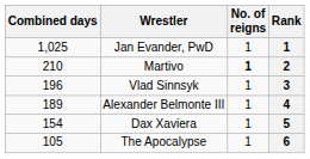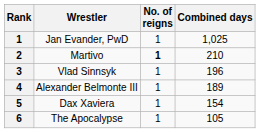 <table class="wikitable sortable" style="text-align: center">
 <tr>
-<th>Combined days</th>
+<th>Rank</th>
 <th>Wrestler</th>
 <th>No. of<br>reigns</th>
-<th>Rank</th>
+<th>Combined days</th>
 </tr>
 <tr>
-<td>1,025</td>
+<th>1</th>
 <td>Jan Evander, PwD</td>
 <td>1</td>
-<th>1</th>
+<td>1,025</td>
 </tr>
 <tr>
-<td>210</td>
+<th>2</th>
 <td>Martivo</td>
 <td><strong>1</strong></td>
-<th>2</th>
+<td>210</td>
 </tr>
 <tr>
-<td>196</td>
+<th>3</th>
 <td>Vlad Sinnsyk</td>
 <td>1</td>
-<th>3</th>
+<td>196</td>
 </tr>
 <tr>
-<td>189</td>
+<th>4</th>
 <td>Alexander Belmonte III</td>
 <td>1</td>
-<th>4</th>
+<td>189</td>
 </tr>
 <tr>
-<td>154</td>
+<th>5</th>
 <td>Dax Xaviera</td>
 <td>1</td>
-<th>5</th>
+<td>154</td>
 </tr>
 <tr>
-<td>105</td>
+<th>6</th>
 <td>The Apocalypse</td>
 <td>1</td>
-<th>6</th>
+<td>105</td>
 </tr>
 </table>
